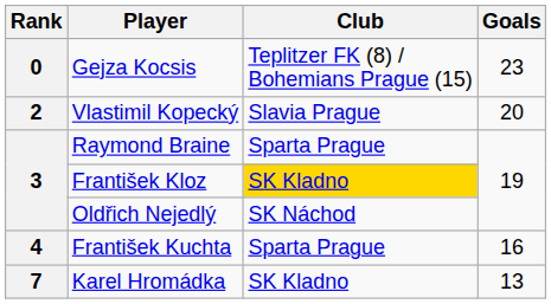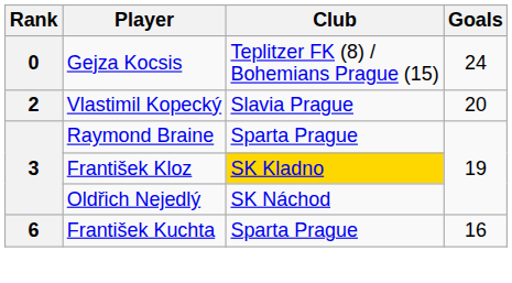 <table class="wikitable" style="text-align:center">
 <tr>
 <th>Rank</th>
 <th>Player</th>
 <th>Club</th>
 <th>Goals</th>
 </tr>
 <tr>
 <th>0</th>
 <td align="left"> <a href='#'>Gejza Kocsis</a></td>
 <td align="left"><a href='#'>Teplitzer FK</a> (8) /<br><a href='#'>Bohemians Prague</a> (15)</td>
-<td>23</td>
+<td>24</td>
 </tr>
 <tr>
 <th>2</th>
 <td align="left"> <a href='#'>Vlastimil Kopecký</a></td>
 <td align="left"><a href='#'>Slavia Prague</a></td>
 <td>20</td>
 </tr>
 <tr>
 <th rowspan="3">3</th>
 <td align="left"> <a href='#'>Raymond Braine</a></td>
 <td align="left"><a href='#'>Sparta Prague</a></td>
 <td rowspan="3">19</td>
 </tr>
 <tr>
 <td align="left"> <a href='#'>František Kloz</a></td>
 <td align="left" style="background: gold;"><a href='#'>SK Kladno</a></td>
 </tr>
 <tr>
 <td align="left"> <a href='#'>Oldřich Nejedlý</a></td>
 <td align="left"><a href='#'>SK Náchod</a></td>
 </tr>
 <tr>
-<th>4</th>
+<th>6</th>
 <td align="left"> <a href='#'>František Kuchta</a></td>
 <td align="left"><a href='#'>Sparta Prague</a></td>
 <td>16</td>
 </tr>
-<tr>
-<th>7</th>
-<td align="left"> <a href='#'>Karel Hromádka</a></td>
-<td align="left"><a href='#'>SK Kladno</a></td>
-<td>13</td>
-</tr>
 </table>
